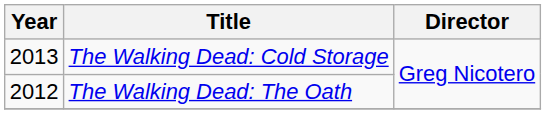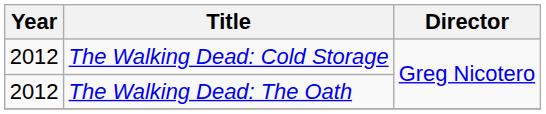 <table class="wikitable plainrowheaders">
 <tr>
 <th>Year</th>
 <th>Title</th>
 <th>Director</th>
 </tr>
 <tr>
-<td>2013</td>
+<td>2012</td>
 <td><em><a href='#'>The Walking Dead: Cold Storage</a></em></td>
 <td rowspan=2><a href='#'>Greg Nicotero</a></td>
 </tr>
 <tr>
 <td>2012</td>
 <td><em><a href='#'>The Walking Dead: The Oath</a></em></td>
 </tr>
 <tr>
 </tr>
 </table>
